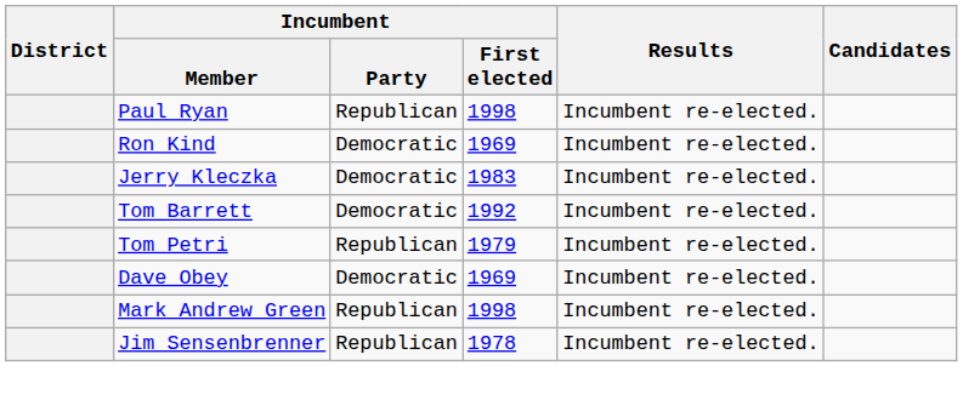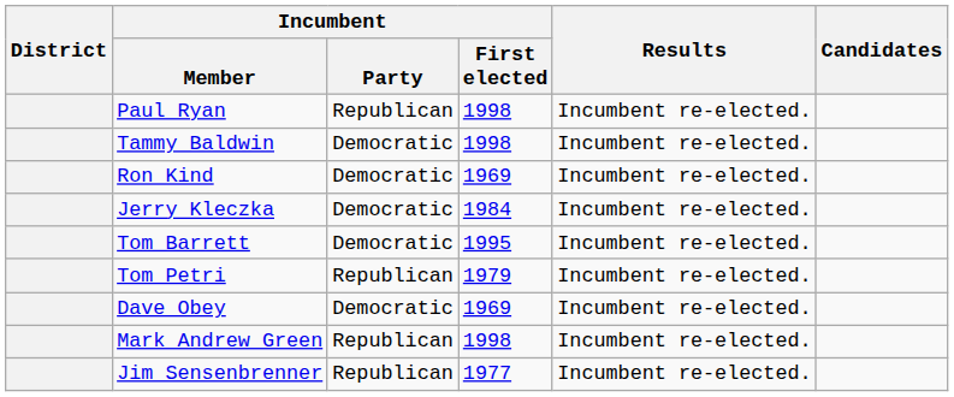 <table class="wikitable sortable">
 <tr>
 <th rowspan=2>District</th>
 <th colspan=3>Incumbent</th>
 <th rowspan=2>Results</th>
 <th rowspan=2 class="unsortable">Candidates</th>
 </tr>
 <tr valign=bottom>
 <th>Member</th>
 <th>Party</th>
 <th>First<br>elected</th>
 </tr>
 <tr>
 <th></th>
 <td><a href='#'>Paul Ryan</a></td>
 <td>Republican</td>
 <td><a href='#'>1998</a></td>
 <td>Incumbent re-elected.</td>
 <td nowrap></td>
 </tr>
 <tr>
 <th></th>
+<td><a href='#'>Tammy Baldwin</a></td>
+<td>Democratic</td>
+<td><a href='#'>1998</a></td>
+<td>Incumbent re-elected.</td>
+<td nowrap></td>
+</tr>
+<tr>
+<th></th>
 <td><a href='#'>Ron Kind</a></td>
 <td>Democratic</td>
 <td><a href='#'>1969</a></td>
 <td>Incumbent re-elected.</td>
 <td nowrap></td>
 </tr>
 <tr>
 <th></th>
 <td><a href='#'>Jerry Kleczka</a></td>
 <td>Democratic</td>
-<td><a href='#'>1983</a></td>
+<td><a href='#'>1984</a></td>
 <td>Incumbent re-elected.</td>
 <td nowrap></td>
 </tr>
 <tr>
 <th></th>
 <td><a href='#'>Tom Barrett</a></td>
 <td>Democratic</td>
-<td><a href='#'>1992</a></td>
+<td><a href='#'>1995</a></td>
 <td>Incumbent re-elected.</td>
 <td nowrap></td>
 </tr>
 <tr>
 <th></th>
 <td><a href='#'>Tom Petri</a></td>
 <td>Republican</td>
 <td><a href='#'>1979 </a></td>
 <td>Incumbent re-elected.</td>
 <td nowrap></td>
 </tr>
 <tr>
 <th></th>
 <td><a href='#'>Dave Obey</a></td>
 <td>Democratic</td>
 <td><a href='#'>1969 </a></td>
 <td>Incumbent re-elected.</td>
 <td nowrap></td>
 </tr>
 <tr>
 <th></th>
 <td><a href='#'>Mark Andrew Green</a></td>
 <td>Republican</td>
 <td><a href='#'>1998</a></td>
 <td>Incumbent re-elected.</td>
 <td nowrap></td>
 </tr>
 <tr>
 <th></th>
 <td><a href='#'>Jim Sensenbrenner</a></td>
 <td>Republican</td>
-<td><a href='#'>1978</a></td>
+<td><a href='#'>1977</a></td>
 <td>Incumbent re-elected.</td>
 <td nowrap></td>
 </tr>
 </table>
